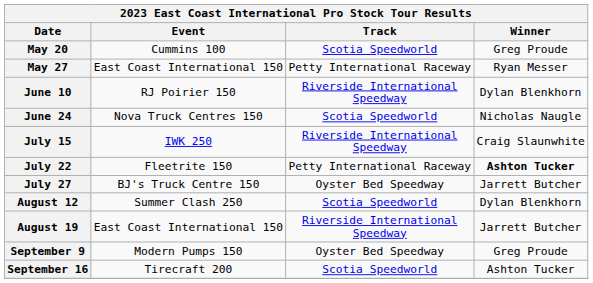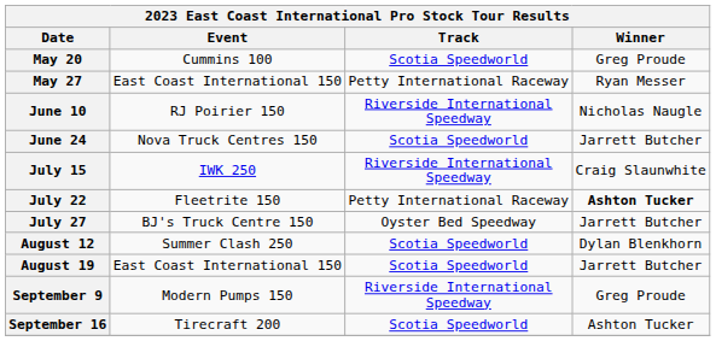 <table class="wikitable collapsible collapsed" style="text-align:center; font-size: 95%;">
 <tr>
 <th colspan=45>2023 East Coast International Pro Stock Tour Results</th>
 </tr>
 <tr>
 <th>Date</th>
 <th>Event</th>
 <th>Track</th>
 <th>Winner</th>
 </tr>
 <tr>
 <th>May 20</th>
 <td>Cummins 100</td>
 <td><a href='#'>Scotia Speedworld</a></td>
 <td>Greg Proude</td>
 </tr>
 <tr>
 <th>May 27</th>
 <td>East Coast International 150</td>
 <td>Petty International Raceway</td>
 <td>Ryan Messer</td>
 </tr>
 <tr>
 <th>June 10</th>
 <td>RJ Poirier 150</td>
 <td><a href='#'>Riverside International</a><br><a href='#'>Speedway</a></td>
-<td>Dylan Blenkhorn</td>
+<td>Nicholas Naugle</td>
 </tr>
 <tr>
 <th>June 24</th>
 <td>Nova Truck Centres 150</td>
 <td><a href='#'>Scotia Speedworld</a></td>
-<td>Nicholas Naugle</td>
+<td>Jarrett Butcher</td>
 </tr>
 <tr>
 <th>July 15</th>
 <td><a href='#'>IWK 250</a></td>
 <td><a href='#'>Riverside International</a><br><a href='#'>Speedway</a></td>
 <td>Craig Slaunwhite</td>
 </tr>
 <tr>
 <th>July 22</th>
 <td>Fleetrite 150</td>
 <td>Petty International Raceway</td>
 <td><strong>Ashton Tucker</strong></td>
 </tr>
 <tr>
 <th>July 27</th>
 <td>BJ's Truck Centre 150</td>
 <td>Oyster Bed Speedway</td>
 <td>Jarrett Butcher</td>
 </tr>
 <tr>
 <th>August 12</th>
 <td>Summer Clash 250</td>
 <td><a href='#'>Scotia Speedworld</a></td>
 <td>Dylan Blenkhorn</td>
 </tr>
 <tr>
 <th>August 19</th>
 <td>East Coast International 150</td>
-<td><a href='#'>Riverside International</a><br><a href='#'>Speedway</a></td>
+<td><a href='#'>Scotia Speedworld</a></td>
 <td>Jarrett Butcher</td>
 </tr>
 <tr>
 <th>September 9</th>
 <td>Modern Pumps 150</td>
-<td>Oyster Bed Speedway</td>
+<td><a href='#'>Riverside International</a><br><a href='#'>Speedway</a></td>
 <td>Greg Proude</td>
 </tr>
 <tr>
 <th>September 16</th>
 <td>Tirecraft 200</td>
 <td><a href='#'>Scotia Speedworld</a></td>
 <td>Ashton Tucker</td>
 </tr>
 <tr>
 </tr>
 </table>
